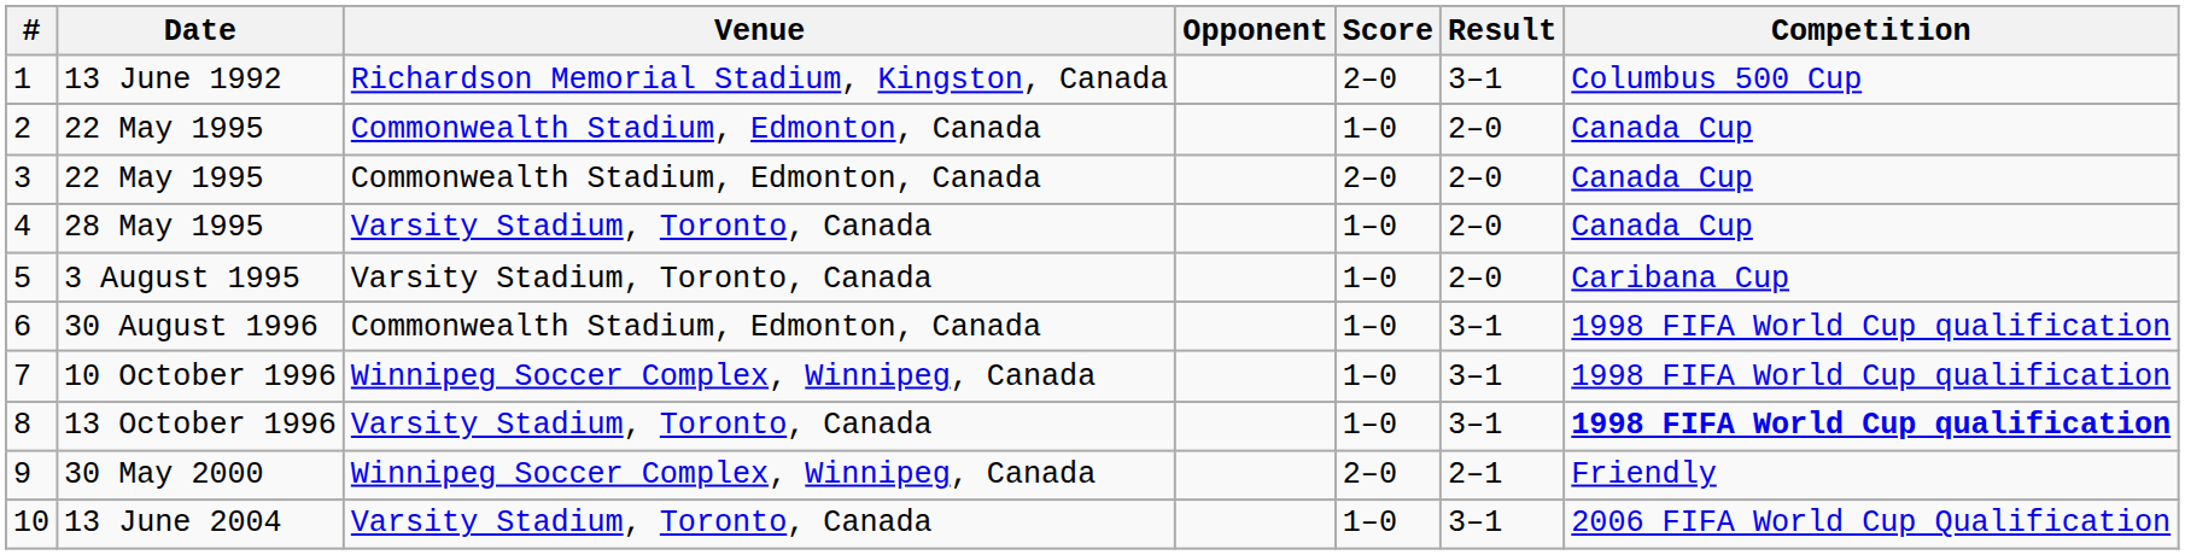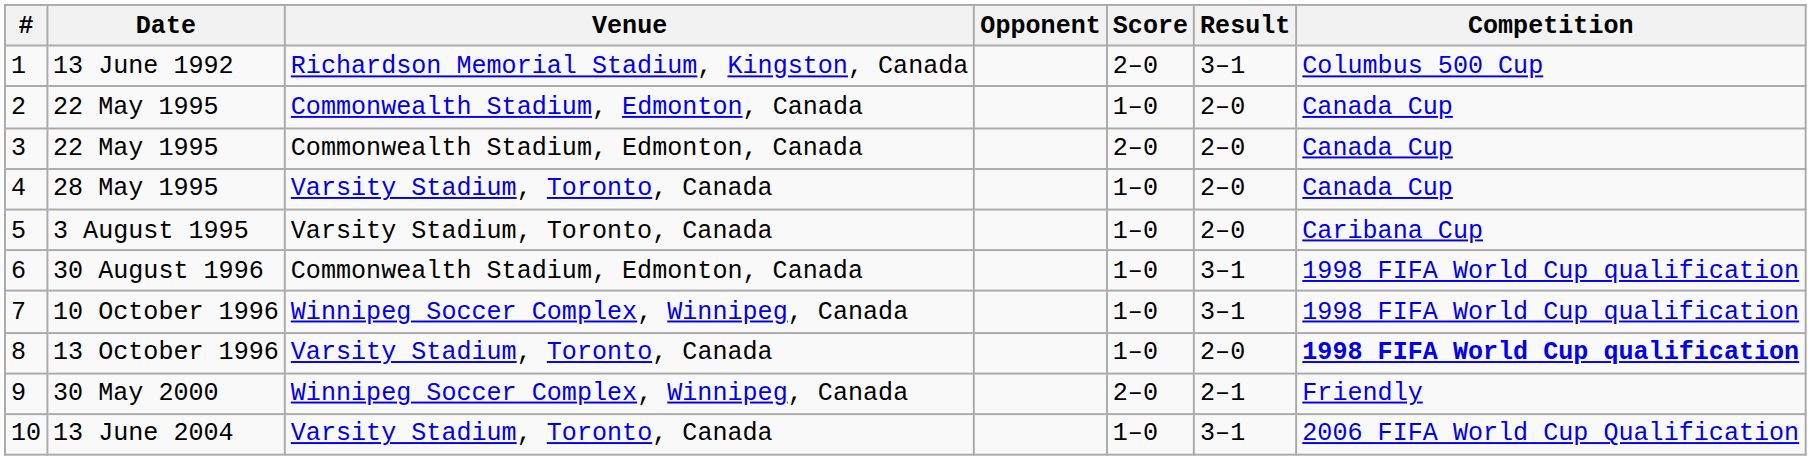 <table class="wikitable">
 <tr>
 <th>#</th>
 <th>Date</th>
 <th>Venue</th>
 <th>Opponent</th>
 <th>Score</th>
 <th>Result</th>
 <th>Competition</th>
 </tr>
 <tr>
 <td>1</td>
 <td>13 June 1992</td>
 <td><a href='#'>Richardson Memorial Stadium</a>, <a href='#'>Kingston</a>, Canada</td>
 <td></td>
 <td>2–0</td>
 <td>3–1</td>
 <td><a href='#'>Columbus 500 Cup</a></td>
 </tr>
 <tr>
 <td>2</td>
 <td>22 May 1995</td>
 <td><a href='#'>Commonwealth Stadium</a>, <a href='#'>Edmonton</a>, Canada</td>
 <td></td>
 <td>1–0</td>
 <td>2–0</td>
 <td><a href='#'>Canada Cup</a></td>
 </tr>
 <tr>
 <td>3</td>
 <td>22 May 1995</td>
 <td>Commonwealth Stadium, Edmonton, Canada</td>
 <td></td>
 <td>2–0</td>
 <td>2–0</td>
 <td><a href='#'>Canada Cup</a></td>
 </tr>
 <tr>
 <td>4</td>
 <td>28 May 1995</td>
 <td><a href='#'>Varsity Stadium</a>, <a href='#'>Toronto</a>, Canada</td>
 <td></td>
 <td>1–0</td>
 <td>2–0</td>
 <td><a href='#'>Canada Cup</a></td>
 </tr>
 <tr>
 <td>5</td>
 <td>3 August 1995</td>
 <td>Varsity Stadium, Toronto, Canada</td>
 <td></td>
 <td>1–0</td>
 <td>2–0</td>
 <td><a href='#'>Caribana Cup</a></td>
 </tr>
 <tr>
 <td>6</td>
 <td>30 August 1996</td>
 <td>Commonwealth Stadium, Edmonton, Canada</td>
 <td></td>
 <td>1–0</td>
 <td>3–1</td>
 <td><a href='#'>1998 FIFA World Cup qualification</a></td>
 </tr>
 <tr>
 <td>7</td>
 <td>10 October 1996</td>
 <td><a href='#'>Winnipeg Soccer Complex</a>, <a href='#'>Winnipeg</a>, Canada</td>
 <td></td>
 <td>1–0</td>
 <td>3–1</td>
 <td><a href='#'>1998 FIFA World Cup qualification</a></td>
 </tr>
 <tr>
 <td>8</td>
 <td>13 October 1996</td>
 <td><a href='#'>Varsity Stadium</a>, <a href='#'>Toronto</a>, Canada</td>
 <td></td>
 <td>1–0</td>
-<td>3–1</td>
+<td>2–0</td>
 <td><strong><a href='#'>1998 FIFA World Cup qualification</a></strong></td>
 </tr>
 <tr>
 <td>9</td>
 <td>30 May 2000</td>
 <td><a href='#'>Winnipeg Soccer Complex</a>, <a href='#'>Winnipeg</a>, Canada</td>
 <td></td>
 <td>2–0</td>
 <td>2–1</td>
 <td><a href='#'>Friendly</a></td>
 </tr>
 <tr>
 <td>10</td>
 <td>13 June 2004</td>
 <td><a href='#'>Varsity Stadium</a>, <a href='#'>Toronto</a>, Canada</td>
 <td></td>
 <td>1–0</td>
 <td>3–1</td>
 <td><a href='#'>2006 FIFA World Cup Qualification</a></td>
 </tr>
 </table>
